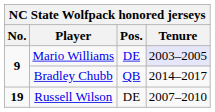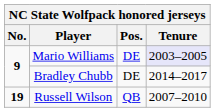 <table class="wikitable" style="text-align:center">
 <tr>
 <th colspan=4 style =><strong>NC State Wolfpack honored jerseys</strong></th>
 </tr>
 <tr>
 <th style = >No.</th>
 <th style = >Player</th>
 <th style = >Pos.</th>
 <th style = >Tenure</th>
 </tr>
 <tr>
 <td rowspan=2><strong>9</strong></td>
 <td><a href='#'>Mario Williams</a></td>
 <td><a href='#'>DE</a></td>
 <td style="background: lavender;">2003–2005</td>
 </tr>
 <tr>
 <td><a href='#'>Bradley Chubb</a></td>
-<td><a href='#'>QB</a></td>
+<td>DE</td>
 <td>2014–2017</td>
 </tr>
 <tr>
 <td><strong>19</strong></td>
 <td><a href='#'>Russell Wilson</a></td>
-<td>DE</td>
+<td><a href='#'>QB</a></td>
 <td>2007–2010</td>
 </tr>
 </table>
